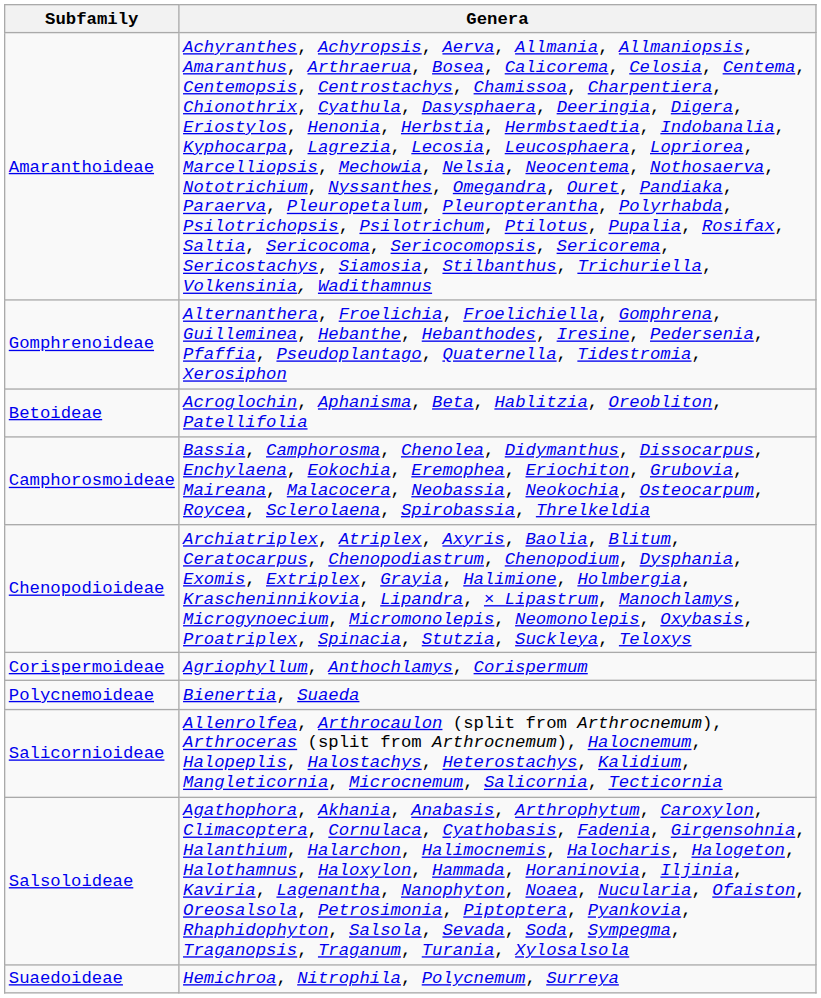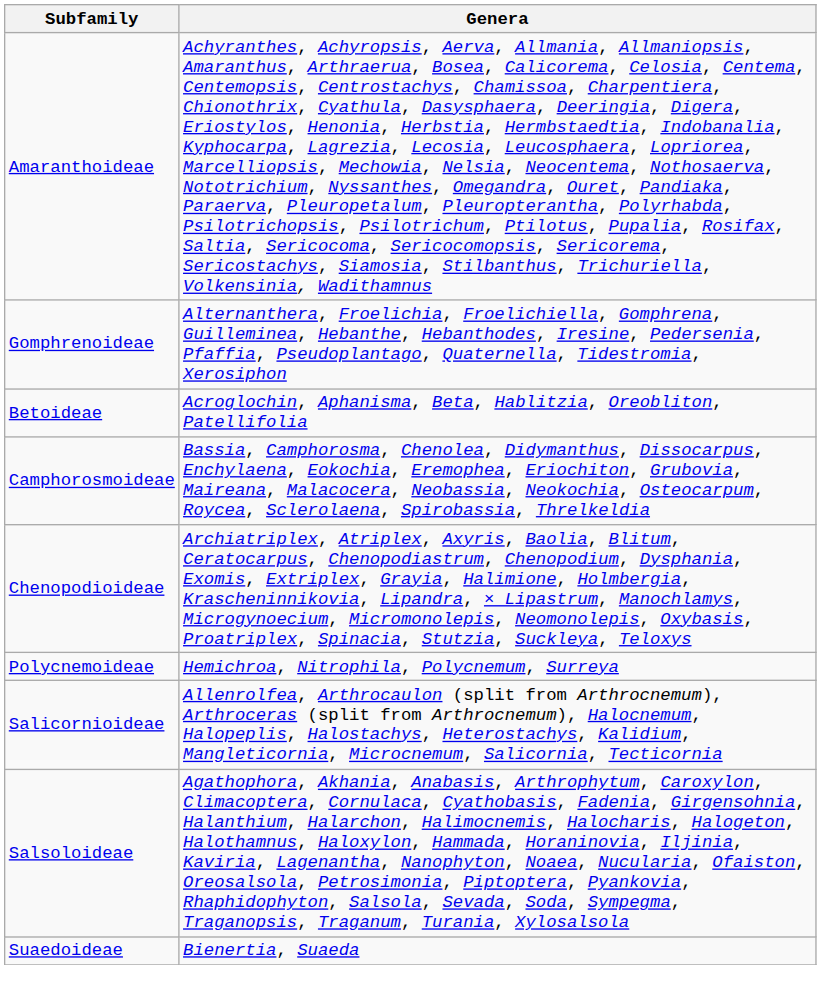 <table class="wikitable">
 <tr>
 <th>Subfamily</th>
 <th>Genera</th>
 </tr>
 <tr>
 <td><a href='#'>Amaranthoideae</a></td>
 <td><em><a href='#'>Achyranthes</a></em>, <em><a href='#'>Achyropsis</a></em>, <em><a href='#'>Aerva</a></em>, <em><a href='#'>Allmania</a></em>, <em><a href='#'>Allmaniopsis</a></em>, <em><a href='#'>Amaranthus</a></em>, <em><a href='#'>Arthraerua</a></em>, <em><a href='#'>Bosea</a></em>, <em><a href='#'>Calicorema</a></em>, <em><a href='#'>Celosia</a></em>, <em><a href='#'>Centema</a></em>, <em><a href='#'>Centemopsis</a></em>, <em><a href='#'>Centrostachys</a></em>, <em><a href='#'>Chamissoa</a></em>, <em><a href='#'>Charpentiera</a></em>, <em><a href='#'>Chionothrix</a></em>, <em><a href='#'>Cyathula</a></em>, <em><a href='#'>Dasysphaera</a></em>, <em><a href='#'>Deeringia</a></em>, <em><a href='#'>Digera</a></em>, <em><a href='#'>Eriostylos</a></em>, <em><a href='#'>Henonia</a></em>, <em><a href='#'>Herbstia</a></em>, <em><a href='#'>Hermbstaedtia</a></em>, <em><a href='#'>Indobanalia</a></em>, <em><a href='#'>Kyphocarpa</a></em>, <em><a href='#'>Lagrezia</a></em>, <em><a href='#'>Lecosia</a></em>, <em><a href='#'>Leucosphaera</a></em>, <em><a href='#'>Lopriorea</a></em>, <em><a href='#'>Marcelliopsis</a></em>, <em><a href='#'>Mechowia</a></em>, <em><a href='#'>Nelsia</a></em>, <em><a href='#'>Neocentema</a></em>, <em><a href='#'>Nothosaerva</a></em>, <em><a href='#'>Nototrichium</a></em>, <em><a href='#'>Nyssanthes</a></em>, <em><a href='#'>Omegandra</a></em>, <em><a href='#'>Ouret</a></em>, <em><a href='#'>Pandiaka</a></em>, <em><a href='#'>Paraerva</a></em>, <em><a href='#'>Pleuropetalum</a></em>, <em><a href='#'>Pleuropterantha</a></em>, <em><a href='#'>Polyrhabda</a></em>, <em><a href='#'>Psilotrichopsis</a></em>, <em><a href='#'>Psilotrichum</a></em>, <em><a href='#'>Ptilotus</a></em>, <em><a href='#'>Pupalia</a></em>, <em><a href='#'>Rosifax</a></em>, <em><a href='#'>Saltia</a></em>, <em><a href='#'>Sericocoma</a></em>, <em><a href='#'>Sericocomopsis</a></em>, <em><a href='#'>Sericorema</a></em>, <em><a href='#'>Sericostachys</a></em>, <em><a href='#'>Siamosia</a></em>, <em><a href='#'>Stilbanthus</a></em>, <em><a href='#'>Trichuriella</a></em>, <em><a href='#'>Volkensinia</a>, <a href='#'>Wadithamnus</a></em></td>
 </tr>
 <tr>
 <td><a href='#'>Gomphrenoideae</a></td>
 <td><em><a href='#'>Alternanthera</a></em>, <em><a href='#'>Froelichia</a></em>, <em><a href='#'>Froelichiella</a></em>, <em><a href='#'>Gomphrena</a></em>, <em><a href='#'>Guilleminea</a></em>, <em><a href='#'>Hebanthe</a></em>, <em><a href='#'>Hebanthodes</a></em>, <em><a href='#'>Iresine</a></em>, <em><a href='#'>Pedersenia</a></em>, <em><a href='#'>Pfaffia</a></em>, <em><a href='#'>Pseudoplantago</a></em>, <em><a href='#'>Quaternella</a></em>, <em><a href='#'>Tidestromia</a></em>, <em><a href='#'>Xerosiphon</a></em></td>
 </tr>
 <tr>
 <td><a href='#'>Betoideae</a></td>
 <td><em><a href='#'>Acroglochin</a></em>, <em><a href='#'>Aphanisma</a></em>, <em><a href='#'>Beta</a></em>, <em><a href='#'>Hablitzia</a></em>, <em><a href='#'>Oreobliton</a></em>, <em><a href='#'>Patellifolia</a></em></td>
 </tr>
 <tr>
 <td><a href='#'>Camphorosmoideae</a></td>
 <td><em><a href='#'>Bassia</a></em>, <em><a href='#'>Camphorosma</a></em>, <em><a href='#'>Chenolea</a></em>, <em><a href='#'>Didymanthus</a></em>, <em><a href='#'>Dissocarpus</a></em>, <em><a href='#'>Enchylaena</a></em>, <em><a href='#'>Eokochia</a></em>, <em><a href='#'>Eremophea</a></em>, <em><a href='#'>Eriochiton</a></em>, <em><a href='#'>Grubovia</a></em>, <em><a href='#'>Maireana</a></em>, <em><a href='#'>Malacocera</a></em>, <em><a href='#'>Neobassia</a></em>, <em><a href='#'>Neokochia</a></em>, <em><a href='#'>Osteocarpum</a></em>, <em><a href='#'>Roycea</a></em>, <em><a href='#'>Sclerolaena</a></em>, <em><a href='#'>Spirobassia</a></em>, <em><a href='#'>Threlkeldia</a></em></td>
 </tr>
 <tr>
 <td><a href='#'>Chenopodioideae</a></td>
 <td><em><a href='#'>Archiatriplex</a></em>, <em><a href='#'>Atriplex</a></em>, <em><a href='#'>Axyris</a></em>, <em><a href='#'>Baolia</a></em>, <em><a href='#'>Blitum</a></em>, <em><a href='#'>Ceratocarpus</a></em>, <em><a href='#'>Chenopodiastrum</a></em>, <em><a href='#'>Chenopodium</a></em>, <em><a href='#'>Dysphania</a></em>, <em><a href='#'>Exomis</a></em>, <em><a href='#'>Extriplex</a></em>, <em><a href='#'>Grayia</a></em>, <em><a href='#'>Halimione</a></em>, <em><a href='#'>Holmbergia</a></em>, <em><a href='#'>Krascheninnikovia</a></em>, <em><a href='#'>Lipandra</a></em>, <em><a href='#'>× Lipastrum</a></em>, <em><a href='#'>Manochlamys</a></em>, <em><a href='#'>Microgynoecium</a></em>, <em><a href='#'>Micromonolepis</a></em>, <em><a href='#'>Neomonolepis</a></em>, <em><a href='#'>Oxybasis</a></em>, <em><a href='#'>Proatriplex</a></em>, <em><a href='#'>Spinacia</a></em>, <em><a href='#'>Stutzia</a></em>, <em><a href='#'>Suckleya</a></em>, <em><a href='#'>Teloxys</a></em></td>
 </tr>
 <tr>
-<td><a href='#'>Corispermoideae</a></td>
-<td><em><a href='#'>Agriophyllum</a></em>,  <em><a href='#'>Anthochlamys</a></em>,  <em><a href='#'>Corispermum</a></em></td>
-</tr>
-<tr>
 <td><a href='#'>Polycnemoideae</a></td>
-<td><em><a href='#'>Bienertia</a></em>, <em><a href='#'>Suaeda</a></em></td>
+<td><em><a href='#'>Hemichroa</a></em>, <em><a href='#'>Nitrophila</a></em>, <em><a href='#'>Polycnemum</a></em>, <em><a href='#'>Surreya</a></em></td>
 </tr>
 <tr>
 <td><a href='#'>Salicornioideae</a></td>
 <td><em><a href='#'>Allenrolfea</a></em>, <em><a href='#'>Arthrocaulon</a></em> (split from <em>Arthrocnemum</em>), <em><a href='#'>Arthroceras</a></em> (split from <em>Arthrocnemum</em>), <em><a href='#'>Halocnemum</a></em>, <em><a href='#'>Halopeplis</a></em>, <em><a href='#'>Halostachys</a></em>, <em><a href='#'>Heterostachys</a></em>, <em><a href='#'>Kalidium</a></em>, <em><a href='#'>Mangleticornia</a></em>, <em><a href='#'>Microcnemum</a></em>, <em><a href='#'>Salicornia</a></em>, <em><a href='#'>Tecticornia</a></em></td>
 </tr>
 <tr>
 <td><a href='#'>Salsoloideae</a></td>
 <td><em><a href='#'>Agathophora</a></em>, <em><a href='#'>Akhania</a></em>, <em><a href='#'>Anabasis</a></em>, <em><a href='#'>Arthrophytum</a></em>, <em><a href='#'>Caroxylon</a></em>, <em><a href='#'>Climacoptera</a></em>, <em><a href='#'>Cornulaca</a></em>, <em><a href='#'>Cyathobasis</a></em>, <em><a href='#'>Fadenia</a></em>, <em><a href='#'>Girgensohnia</a></em>, <em><a href='#'>Halanthium</a></em>, <em><a href='#'>Halarchon</a></em>, <em><a href='#'>Halimocnemis</a></em>, <em><a href='#'>Halocharis</a></em>, <em><a href='#'>Halogeton</a></em>, <em><a href='#'>Halothamnus</a></em>, <em><a href='#'>Haloxylon</a></em>, <em><a href='#'>Hammada</a></em>, <em><a href='#'>Horaninovia</a></em>, <em><a href='#'>Iljinia</a></em>, <em><a href='#'>Kaviria</a></em>, <em><a href='#'>Lagenantha</a></em>, <em><a href='#'>Nanophyton</a></em>, <em><a href='#'>Noaea</a></em>, <em><a href='#'>Nucularia</a></em>, <em><a href='#'>Ofaiston</a></em>, <em><a href='#'>Oreosalsola</a></em>, <em><a href='#'>Petrosimonia</a></em>, <em><a href='#'>Piptoptera</a></em>, <em><a href='#'>Pyankovia</a></em>, <em><a href='#'>Rhaphidophyton</a></em>, <em><a href='#'>Salsola</a></em>, <em><a href='#'>Sevada</a></em>, <em><a href='#'>Soda</a></em>, <em><a href='#'>Sympegma</a></em>, <em><a href='#'>Traganopsis</a></em>, <em><a href='#'>Traganum</a></em>, <em><a href='#'>Turania</a></em>, <em><a href='#'>Xylosalsola</a></em></td>
 </tr>
 <tr>
 <td><a href='#'>Suaedoideae</a></td>
-<td><em><a href='#'>Hemichroa</a></em>, <em><a href='#'>Nitrophila</a></em>, <em><a href='#'>Polycnemum</a></em>, <em><a href='#'>Surreya</a></em></td>
+<td><em><a href='#'>Bienertia</a></em>, <em><a href='#'>Suaeda</a></em></td>
 </tr>
 </table>
